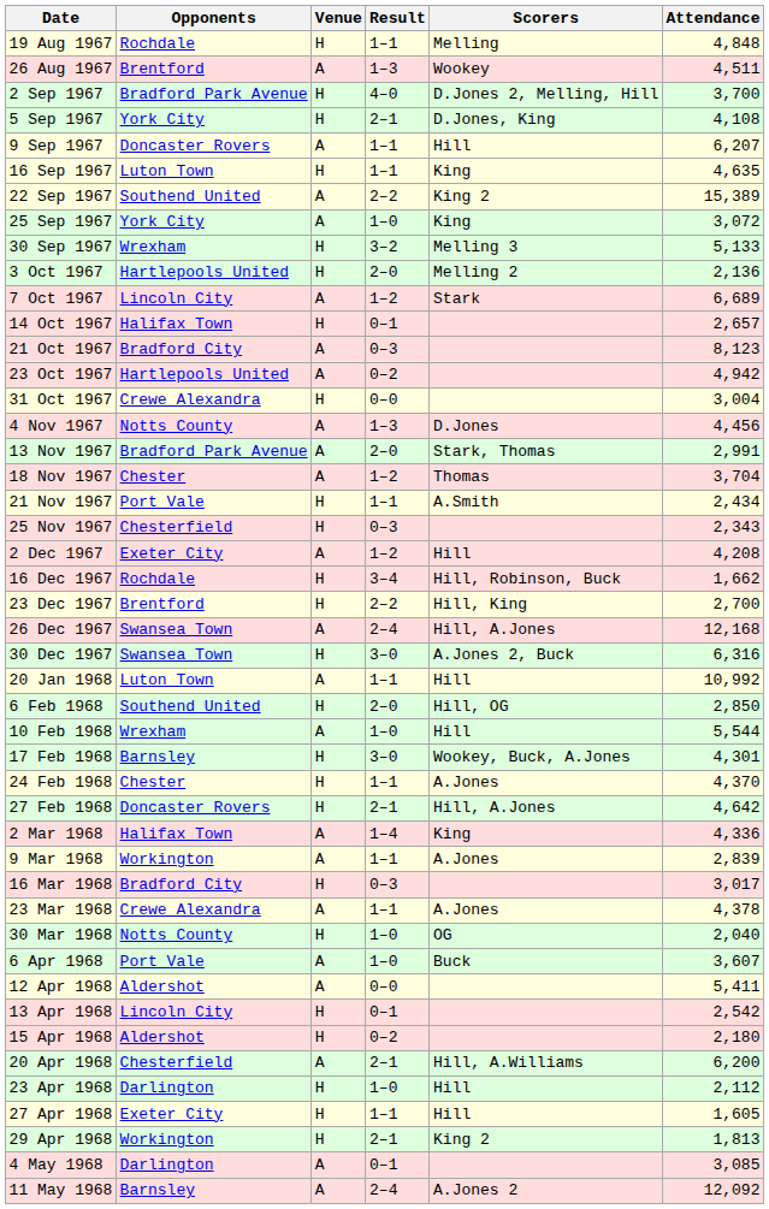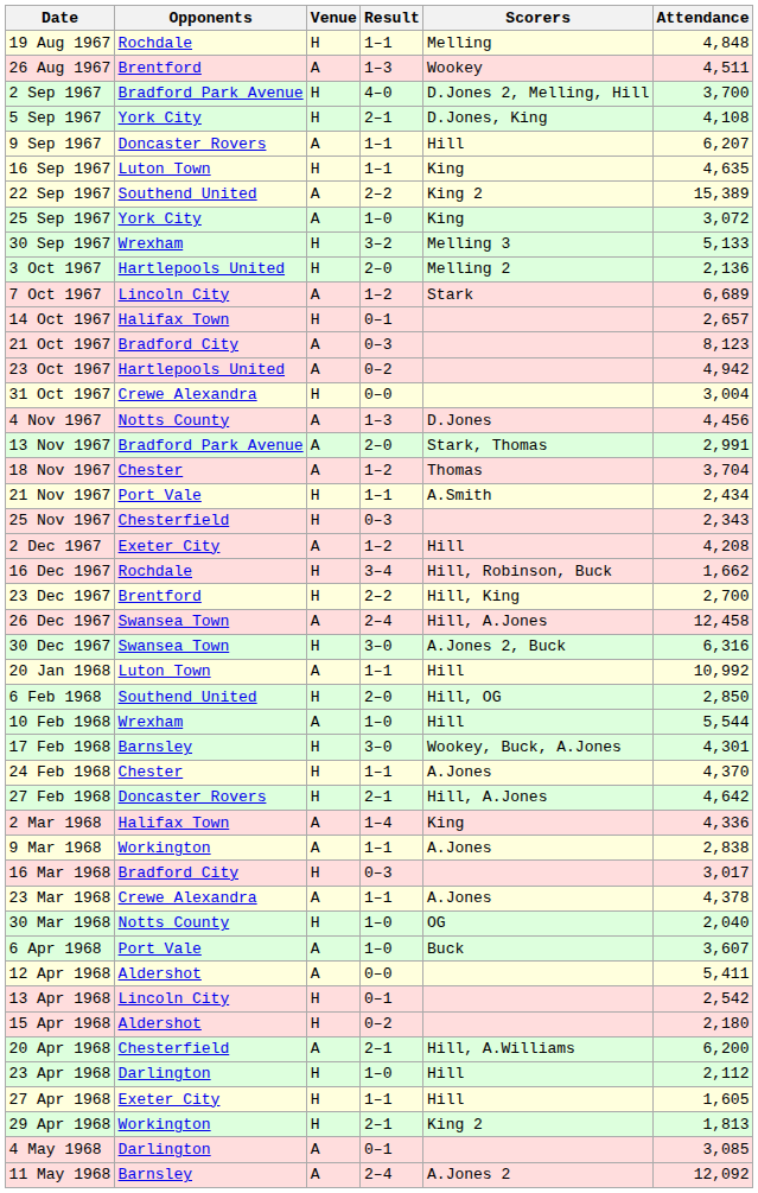 <table class="wikitable sortable">
 <tr>
 <th>Date</th>
 <th>Opponents</th>
 <th>Venue</th>
 <th>Result</th>
 <th>Scorers</th>
 <th>Attendance</th>
 </tr>
 <tr bgcolor="#ffffdd">
 <td>19 Aug 1967</td>
 <td><a href='#'>Rochdale</a></td>
 <td>H</td>
 <td>1–1</td>
 <td>Melling</td>
 <td align="right">4,848</td>
 </tr>
 <tr bgcolor="#ffdddd">
 <td>26 Aug 1967</td>
 <td><a href='#'>Brentford</a></td>
 <td>A</td>
 <td>1–3</td>
 <td>Wookey</td>
 <td align="right">4,511</td>
 </tr>
 <tr bgcolor="#ddffdd">
 <td>2 Sep 1967</td>
 <td><a href='#'>Bradford Park Avenue</a></td>
 <td>H</td>
 <td>4–0</td>
 <td>D.Jones 2, Melling, Hill</td>
 <td align="right">3,700</td>
 </tr>
 <tr bgcolor="#ddffdd">
 <td>5 Sep 1967</td>
 <td><a href='#'>York City</a></td>
 <td>H</td>
 <td>2–1</td>
 <td>D.Jones, King</td>
 <td align="right">4,108</td>
 </tr>
 <tr bgcolor="#ffffdd">
 <td>9 Sep 1967</td>
 <td><a href='#'>Doncaster Rovers</a></td>
 <td>A</td>
 <td>1–1</td>
 <td>Hill</td>
 <td align="right">6,207</td>
 </tr>
 <tr bgcolor="#ffffdd">
 <td>16 Sep 1967</td>
 <td><a href='#'>Luton Town</a></td>
 <td>H</td>
 <td>1–1</td>
 <td>King</td>
 <td align="right">4,635</td>
 </tr>
 <tr bgcolor="#ffffdd">
 <td>22 Sep 1967</td>
 <td><a href='#'>Southend United</a></td>
 <td>A</td>
 <td>2–2</td>
 <td>King 2</td>
 <td align="right">15,389</td>
 </tr>
 <tr bgcolor="#ddffdd">
 <td>25 Sep 1967</td>
 <td><a href='#'>York City</a></td>
 <td>A</td>
 <td>1–0</td>
 <td>King</td>
 <td align="right">3,072</td>
 </tr>
 <tr bgcolor="#ddffdd">
 <td>30 Sep 1967</td>
 <td><a href='#'>Wrexham</a></td>
 <td>H</td>
 <td>3–2</td>
 <td>Melling 3</td>
 <td align="right">5,133</td>
 </tr>
 <tr bgcolor="#ddffdd">
 <td>3 Oct 1967</td>
 <td><a href='#'>Hartlepools United</a></td>
 <td>H</td>
 <td>2–0</td>
 <td>Melling 2</td>
 <td align="right">2,136</td>
 </tr>
 <tr bgcolor="#ffdddd">
 <td>7 Oct 1967</td>
 <td><a href='#'>Lincoln City</a></td>
 <td>A</td>
 <td>1–2</td>
 <td>Stark</td>
 <td align="right">6,689</td>
 </tr>
 <tr bgcolor="#ffdddd">
 <td>14 Oct 1967</td>
 <td><a href='#'>Halifax Town</a></td>
 <td>H</td>
 <td>0–1</td>
 <td></td>
 <td align="right">2,657</td>
 </tr>
 <tr bgcolor="#ffdddd">
 <td>21 Oct 1967</td>
 <td><a href='#'>Bradford City</a></td>
 <td>A</td>
 <td>0–3</td>
 <td></td>
 <td align="right">8,123</td>
 </tr>
 <tr bgcolor="#ffdddd">
 <td>23 Oct 1967</td>
 <td><a href='#'>Hartlepools United</a></td>
 <td>A</td>
 <td>0–2</td>
 <td></td>
 <td align="right">4,942</td>
 </tr>
 <tr bgcolor="#ffffdd">
 <td>31 Oct 1967</td>
 <td><a href='#'>Crewe Alexandra</a></td>
 <td>H</td>
 <td>0–0</td>
 <td></td>
 <td align="right">3,004</td>
 </tr>
 <tr bgcolor="#ffdddd">
 <td>4 Nov 1967</td>
 <td><a href='#'>Notts County</a></td>
 <td>A</td>
 <td>1–3</td>
 <td>D.Jones</td>
 <td align="right">4,456</td>
 </tr>
 <tr bgcolor="#ddffdd">
 <td>13 Nov 1967</td>
 <td><a href='#'>Bradford Park Avenue</a></td>
 <td>A</td>
 <td>2–0</td>
 <td>Stark, Thomas</td>
 <td align="right">2,991</td>
 </tr>
 <tr bgcolor="#ffdddd">
 <td>18 Nov 1967</td>
 <td><a href='#'>Chester</a></td>
 <td>A</td>
 <td>1–2</td>
 <td>Thomas</td>
 <td align="right">3,704</td>
 </tr>
 <tr bgcolor="#ffffdd">
 <td>21 Nov 1967</td>
 <td><a href='#'>Port Vale</a></td>
 <td>H</td>
 <td>1–1</td>
 <td>A.Smith</td>
 <td align="right">2,434</td>
 </tr>
 <tr bgcolor="#ffdddd">
 <td>25 Nov 1967</td>
 <td><a href='#'>Chesterfield</a></td>
 <td>H</td>
 <td>0–3</td>
 <td></td>
 <td align="right">2,343</td>
 </tr>
 <tr bgcolor="#ffdddd">
 <td>2 Dec 1967</td>
 <td><a href='#'>Exeter City</a></td>
 <td>A</td>
 <td>1–2</td>
 <td>Hill</td>
 <td align="right">4,208</td>
 </tr>
 <tr bgcolor="#ffdddd">
 <td>16 Dec 1967</td>
 <td><a href='#'>Rochdale</a></td>
 <td>H</td>
 <td>3–4</td>
 <td>Hill, Robinson, Buck</td>
 <td align="right">1,662</td>
 </tr>
 <tr bgcolor="#ffffdd">
 <td>23 Dec 1967</td>
 <td><a href='#'>Brentford</a></td>
 <td>H</td>
 <td>2–2</td>
 <td>Hill, King</td>
 <td align="right">2,700</td>
 </tr>
 <tr bgcolor="#ffdddd">
 <td>26 Dec 1967</td>
 <td><a href='#'>Swansea Town</a></td>
 <td>A</td>
 <td>2–4</td>
 <td>Hill, A.Jones</td>
-<td align="right">12,168</td>
+<td align="right">12,458</td>
 </tr>
 <tr bgcolor="#ddffdd">
 <td>30 Dec 1967</td>
 <td><a href='#'>Swansea Town</a></td>
 <td>H</td>
 <td>3–0</td>
 <td>A.Jones 2, Buck</td>
 <td align="right">6,316</td>
 </tr>
 <tr bgcolor="#ffffdd">
 <td>20 Jan 1968</td>
 <td><a href='#'>Luton Town</a></td>
 <td>A</td>
 <td>1–1</td>
 <td>Hill</td>
 <td align="right">10,992</td>
 </tr>
 <tr bgcolor="#ddffdd">
 <td>6 Feb 1968</td>
 <td><a href='#'>Southend United</a></td>
 <td>H</td>
 <td>2–0</td>
 <td>Hill, OG</td>
 <td align="right">2,850</td>
 </tr>
 <tr bgcolor="#ddffdd">
 <td>10 Feb 1968</td>
 <td><a href='#'>Wrexham</a></td>
 <td>A</td>
 <td>1–0</td>
 <td>Hill</td>
 <td align="right">5,544</td>
 </tr>
 <tr bgcolor="#ddffdd">
 <td>17 Feb 1968</td>
 <td><a href='#'>Barnsley</a></td>
 <td>H</td>
 <td>3–0</td>
 <td>Wookey, Buck, A.Jones</td>
 <td align="right">4,301</td>
 </tr>
 <tr bgcolor="#ffffdd">
 <td>24 Feb 1968</td>
 <td><a href='#'>Chester</a></td>
 <td>H</td>
 <td>1–1</td>
 <td>A.Jones</td>
 <td align="right">4,370</td>
 </tr>
 <tr bgcolor="#ddffdd">
 <td>27 Feb 1968</td>
 <td><a href='#'>Doncaster Rovers</a></td>
 <td>H</td>
 <td>2–1</td>
 <td>Hill, A.Jones</td>
 <td align="right">4,642</td>
 </tr>
 <tr bgcolor="#ffdddd">
 <td>2 Mar 1968</td>
 <td><a href='#'>Halifax Town</a></td>
 <td>A</td>
 <td>1–4</td>
 <td>King</td>
 <td align="right">4,336</td>
 </tr>
 <tr bgcolor="#ffffdd">
 <td>9 Mar 1968</td>
 <td><a href='#'>Workington</a></td>
 <td>A</td>
 <td>1–1</td>
 <td>A.Jones</td>
-<td align="right">2,839</td>
+<td align="right">2,838</td>
 </tr>
 <tr bgcolor="#ffdddd">
 <td>16 Mar 1968</td>
 <td><a href='#'>Bradford City</a></td>
 <td>H</td>
 <td>0–3</td>
 <td></td>
 <td align="right">3,017</td>
 </tr>
 <tr bgcolor="#ffffdd">
 <td>23 Mar 1968</td>
 <td><a href='#'>Crewe Alexandra</a></td>
 <td>A</td>
 <td>1–1</td>
 <td>A.Jones</td>
 <td align="right">4,378</td>
 </tr>
 <tr bgcolor="#ddffdd">
 <td>30 Mar 1968</td>
 <td><a href='#'>Notts County</a></td>
 <td>H</td>
 <td>1–0</td>
 <td>OG</td>
 <td align="right">2,040</td>
 </tr>
 <tr bgcolor="#ddffdd">
 <td>6 Apr 1968</td>
 <td><a href='#'>Port Vale</a></td>
 <td>A</td>
 <td>1–0</td>
 <td>Buck</td>
 <td align="right">3,607</td>
 </tr>
 <tr bgcolor="#ffffdd">
 <td>12 Apr 1968</td>
 <td><a href='#'>Aldershot</a></td>
 <td>A</td>
 <td>0–0</td>
 <td></td>
 <td align="right">5,411</td>
 </tr>
 <tr bgcolor="#ffdddd">
 <td>13 Apr 1968</td>
 <td><a href='#'>Lincoln City</a></td>
 <td>H</td>
 <td>0–1</td>
 <td></td>
 <td align="right">2,542</td>
 </tr>
 <tr bgcolor="#ffdddd">
 <td>15 Apr 1968</td>
 <td><a href='#'>Aldershot</a></td>
 <td>H</td>
 <td>0–2</td>
 <td></td>
 <td align="right">2,180</td>
 </tr>
 <tr bgcolor="#ddffdd">
 <td>20 Apr 1968</td>
 <td><a href='#'>Chesterfield</a></td>
 <td>A</td>
 <td>2–1</td>
 <td>Hill, A.Williams</td>
 <td align="right">6,200</td>
 </tr>
 <tr bgcolor="#ddffdd">
 <td>23 Apr 1968</td>
 <td><a href='#'>Darlington</a></td>
 <td>H</td>
 <td>1–0</td>
 <td>Hill</td>
 <td align="right">2,112</td>
 </tr>
 <tr bgcolor="#ffffdd">
 <td>27 Apr 1968</td>
 <td><a href='#'>Exeter City</a></td>
 <td>H</td>
 <td>1–1</td>
 <td>Hill</td>
 <td align="right">1,605</td>
 </tr>
 <tr bgcolor="#ddffdd">
 <td>29 Apr 1968</td>
 <td><a href='#'>Workington</a></td>
 <td>H</td>
 <td>2–1</td>
 <td>King 2</td>
 <td align="right">1,813</td>
 </tr>
 <tr bgcolor="#ffdddd">
 <td>4 May 1968</td>
 <td><a href='#'>Darlington</a></td>
 <td>A</td>
 <td>0–1</td>
 <td></td>
 <td align="right">3,085</td>
 </tr>
 <tr bgcolor="#ffdddd">
 <td>11 May 1968</td>
 <td><a href='#'>Barnsley</a></td>
 <td>A</td>
 <td>2–4</td>
 <td>A.Jones 2</td>
 <td align="right">12,092</td>
 </tr>
 </table>
